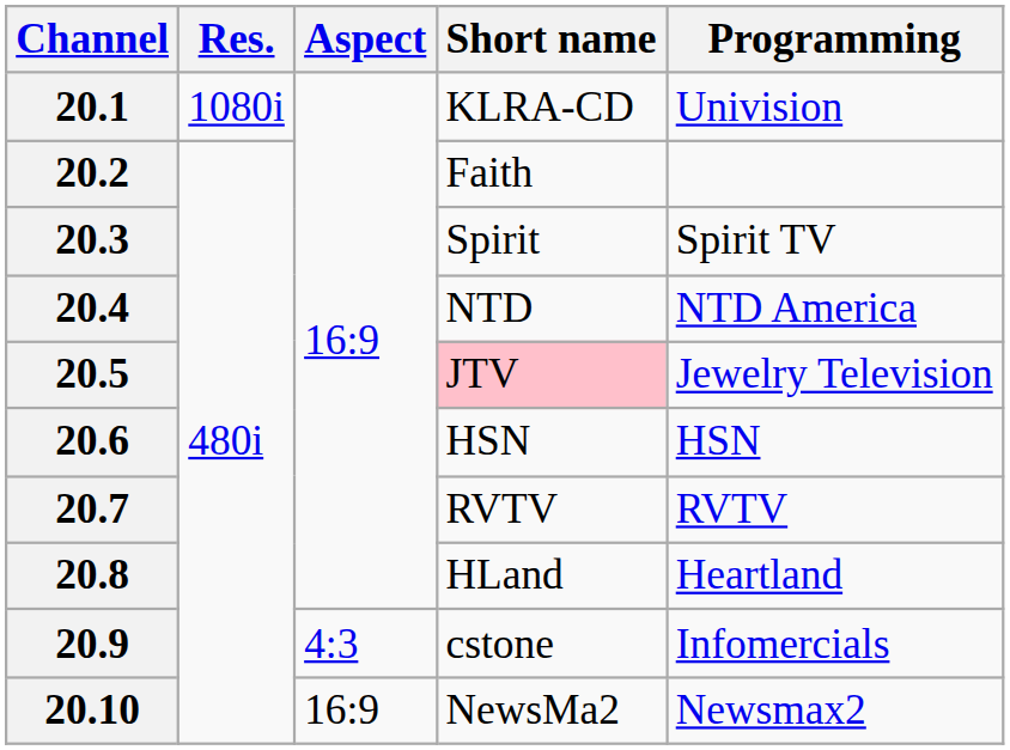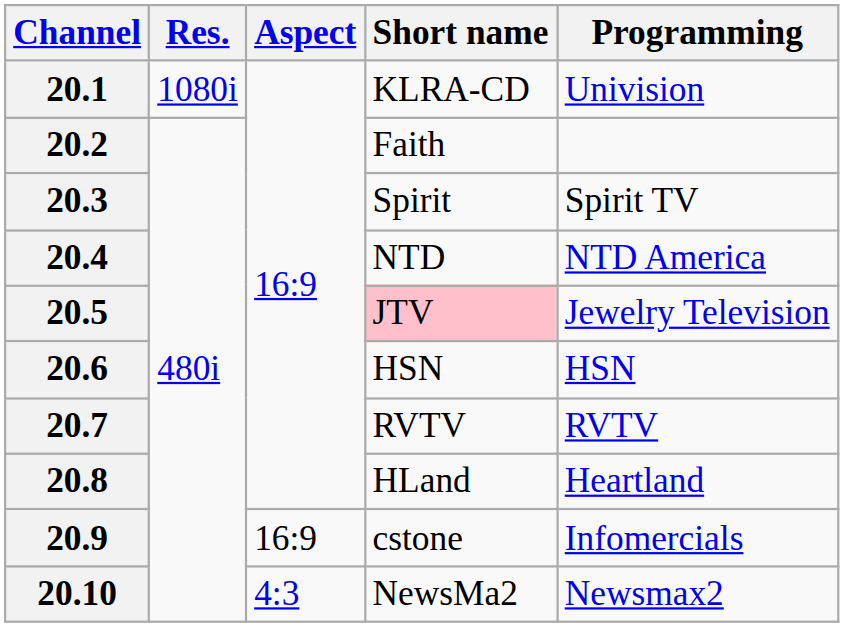 <table class="wikitable">
 <tr>
 <th><a href='#'>Channel</a></th>
 <th><a href='#'>Res.</a></th>
 <th><a href='#'>Aspect</a></th>
 <th>Short name</th>
 <th>Programming</th>
 </tr>
 <tr>
 <th scope = "row">20.1</th>
 <td><a href='#'>1080i</a></td>
 <td rowspan=8><a href='#'>16:9</a></td>
 <td>KLRA-CD</td>
 <td><a href='#'>Univision</a></td>
 </tr>
 <tr>
 <th scope = "row">20.2</th>
 <td rowspan=9><a href='#'>480i</a></td>
 <td>Faith</td>
 <td></td>
 </tr>
 <tr>
 <th scope = "row">20.3</th>
 <td>Spirit</td>
 <td>Spirit TV</td>
 </tr>
 <tr>
 <th scope = "row">20.4</th>
 <td>NTD</td>
 <td><a href='#'>NTD America</a></td>
 </tr>
 <tr>
 <th scope "row">20.5</th>
 <td style="background: pink;">JTV</td>
 <td><a href='#'>Jewelry Television</a></td>
 </tr>
 <tr>
 <th scope = "row">20.6</th>
 <td>HSN</td>
 <td><a href='#'>HSN</a></td>
 </tr>
 <tr>
 <th scope = "row">20.7</th>
 <td>RVTV</td>
 <td><a href='#'>RVTV</a></td>
 </tr>
 <tr>
 <th scope = "row">20.8</th>
 <td>HLand</td>
 <td><a href='#'>Heartland</a></td>
 </tr>
 <tr>
 <th scope = "row">20.9</th>
-<td><a href='#'>4:3</a></td>
+<td>16:9</td>
 <td>cstone</td>
 <td><a href='#'>Infomercials</a></td>
 </tr>
 <tr>
 <th scope = "row">20.10</th>
-<td>16:9</td>
+<td><a href='#'>4:3</a></td>
 <td>NewsMa2</td>
 <td><a href='#'>Newsmax2</a></td>
 </tr>
 </table>
